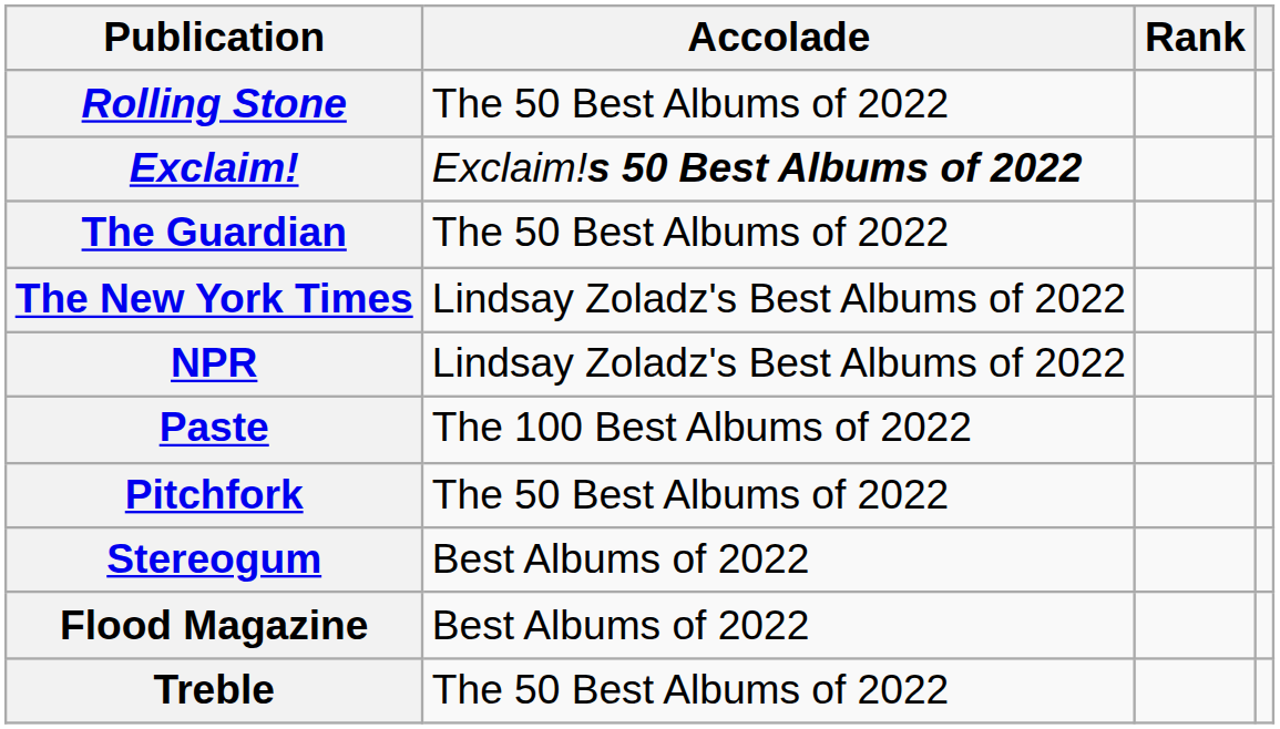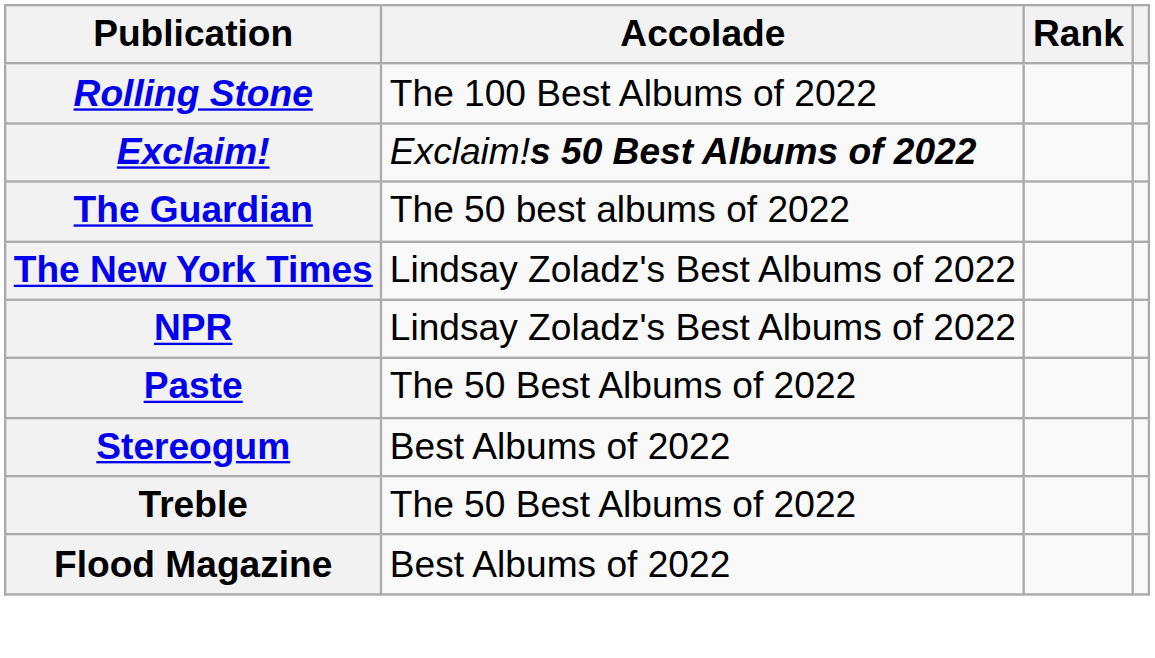 <table class="wikitable sortable plainrowheaders">
 <tr>
 <th>Publication</th>
 <th>Accolade</th>
 <th>Rank</th>
 <th class="unsortable"></th>
 </tr>
 <tr>
 <th scope="row"><em><a href='#'>Rolling Stone</a></em></th>
-<td>The 50 Best Albums of 2022</td>
+<td>The 100 Best Albums of 2022</td>
 <td></td>
 <td></td>
 </tr>
 <tr>
 <th scope="row"><em><a href='#'>Exclaim!</a></em></th>
 <td><em>Exclaim!<strong>s 50 Best Albums of 2022</td>
 <td></td>
 <td></td>
 </tr>
 <tr>
 <th scope="row"></em><a href='#'>The Guardian</a><em></th>
-<td>The 50 Best Albums of 2022</td>
+<td>The 50 best albums of 2022</td>
 <td></td>
 <td></td>
 </tr>
 <tr>
 <th scope="row"></em><a href='#'>The New York Times</a><em></th>
 <td>Lindsay Zoladz's Best Albums of 2022</td>
 <td></td>
 <td></td>
 </tr>
 <tr>
 <th scope="row"></em><a href='#'>NPR</a><em></th>
 <td>Lindsay Zoladz's Best Albums of 2022</td>
 <td></td>
 <td></td>
 </tr>
 <tr>
 <th scope="row"></em><a href='#'>Paste</a><em></th>
-<td>The 100 Best Albums of 2022</td>
-<td></td>
-<td></td>
-</tr>
-<tr>
-<th scope="row"><a href='#'></em>Pitchfork<em></a></th>
 <td>The 50 Best Albums of 2022</td>
 <td></td>
 <td></td>
 </tr>
 <tr>
 <th scope="row"></em><a href='#'>Stereogum</a><em></th>
 <td>Best Albums of 2022</td>
 <td></td>
 <td></td>
 </tr>
 <tr>
+<th scope="row"></em>Treble<em></th>
+<td>The 50 Best Albums of 2022</td>
+<td></td>
+<td></td>
+</tr>
+<tr>
 <th scope="row"></em>Flood Magazine<em></th>
 <td>Best Albums of 2022</td>
 <td></td>
 <td></td>
 </tr>
-<tr>
-<th scope="row"></em>Treble<em></th>
-<td>The 50 Best Albums of 2022</td>
-<td></td>
-<td></td>
-</tr>
 </table>
